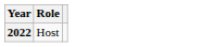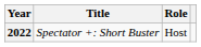 <table class="wikitable sortable plainrowheaders">
 <tr>
 <th scope="col">Year</th>
+<th scope="col">Title</th>
 <th scope="col">Role</th>
 <th scope="col" class="unsortable"></th>
 </tr>
 <tr>
 <th scope="row">2022</th>
+<td><em>Spectator +: Short Buster</em></td>
 <td>Host</td>
 <td></td>
 </tr>
 </table>
